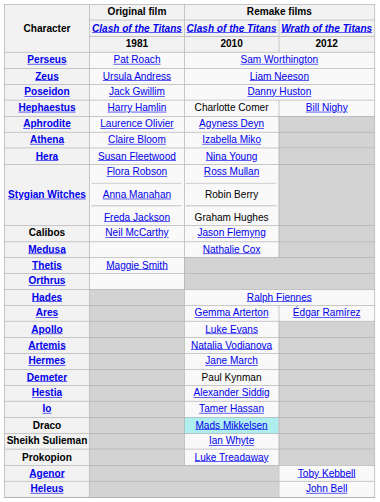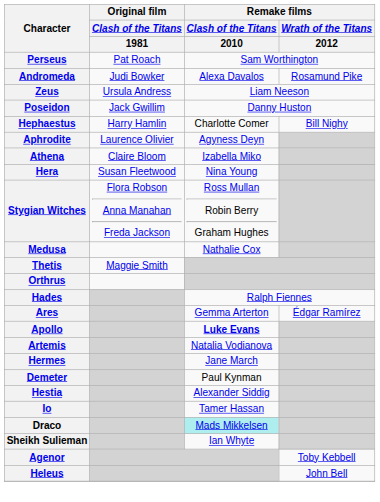 <table class="wikitable" style="text-align:center">
 <tr>
 <th rowspan="3">Character</th>
 <th>Original film</th>
 <th colspan="2">Remake films</th>
 </tr>
 <tr>
 <th><em><a href='#'>Clash of the Titans</a></em></th>
 <th><em><a href='#'>Clash of the Titans</a></em></th>
 <th><em><a href='#'>Wrath of the Titans</a></em></th>
 </tr>
 <tr>
 <th>1981</th>
 <th>2010</th>
 <th>2012</th>
 </tr>
 <tr>
 <th><a href='#'>Perseus</a></th>
 <td><a href='#'>Pat Roach</a></td>
 <td colspan="2"><a href='#'>Sam Worthington</a></td>
+</tr>
+<tr>
+<th><a href='#'>Andromeda</a></th>
+<td><a href='#'>Judi Bowker</a></td>
+<td><a href='#'>Alexa Davalos</a></td>
+<td><a href='#'>Rosamund Pike</a></td>
 </tr>
 <tr>
 <th><a href='#'>Zeus</a></th>
 <td><a href='#'>Ursula Andress</a></td>
 <td colspan="2"><a href='#'>Liam Neeson</a></td>
 </tr>
 <tr>
 <th><a href='#'>Poseidon</a></th>
 <td><a href='#'>Jack Gwillim</a></td>
 <td colspan="2"><a href='#'>Danny Huston</a></td>
 </tr>
 <tr>
 <th><a href='#'>Hephaestus</a></th>
 <td><a href='#'>Harry Hamlin</a></td>
 <td>Charlotte Comer</td>
 <td><a href='#'>Bill Nighy</a></td>
 </tr>
 <tr>
 <th><a href='#'>Aphrodite</a></th>
 <td><a href='#'>Laurence Olivier</a></td>
 <td><a href='#'>Agyness Deyn</a></td>
 <td style="background:lightgrey;"> </td>
 </tr>
 <tr>
 <th><a href='#'>Athena</a></th>
 <td><a href='#'>Claire Bloom</a></td>
 <td><a href='#'>Izabella Miko</a></td>
 <td style="background:lightgrey;"> </td>
 </tr>
 <tr>
 <th><a href='#'>Hera</a></th>
 <td><a href='#'>Susan Fleetwood</a></td>
 <td><a href='#'>Nina Young</a></td>
 <td style="background:lightgrey;"> </td>
 </tr>
 <tr>
 <th><a href='#'>Stygian Witches</a></th>
 <td><a href='#'>Flora Robson</a><hr><a href='#'>Anna Manahan</a><hr><a href='#'>Freda Jackson</a></td>
 <td><a href='#'>Ross Mullan</a><hr>Robin Berry<hr>Graham Hughes</td>
 <td style="background:lightgrey;"> </td>
 </tr>
 <tr>
-<th>Calibos</th>
-<td><a href='#'>Neil McCarthy</a></td>
-<td><a href='#'>Jason Flemyng</a></td>
-<td style="background:lightgrey;"> </td>
-</tr>
-<tr>
 <th><a href='#'>Medusa</a></th>
 <td></td>
 <td><a href='#'>Nathalie Cox</a></td>
 <td style="background:lightgrey;"> </td>
 </tr>
 <tr>
 <th><a href='#'>Thetis</a></th>
 <td><a href='#'>Maggie Smith</a></td>
 <td colspan="2" style="background:lightgrey;"> </td>
 </tr>
 <tr>
 <th><a href='#'>Orthrus</a></th>
 <td></td>
 <td colspan="2" style="background:lightgrey;"> </td>
 </tr>
 <tr>
 <th><a href='#'>Hades</a></th>
 <td style="background:lightgrey;"> </td>
 <td colspan="2"><a href='#'>Ralph Fiennes</a></td>
 </tr>
 <tr>
 <th><a href='#'>Ares</a></th>
 <td style="background:lightgrey;"> </td>
 <td><a href='#'>Gemma Arterton</a></td>
 <td><a href='#'>Édgar Ramírez</a></td>
 </tr>
 <tr>
 <th><a href='#'>Apollo</a></th>
 <td style="background:lightgrey;"> </td>
-<td><a href='#'>Luke Evans</a></td>
+<td><strong><a href='#'>Luke Evans</a></strong></td>
 <td style="background:lightgrey;"> </td>
 </tr>
 <tr>
 <th><a href='#'>Artemis</a></th>
 <td style="background:lightgrey;"> </td>
 <td><a href='#'>Natalia Vodianova</a></td>
 <td style="background:lightgrey;"> </td>
 </tr>
 <tr>
 <th><a href='#'>Hermes</a></th>
 <td style="background:lightgrey;"> </td>
 <td><a href='#'>Jane March</a></td>
 <td style="background:lightgrey;"> </td>
 </tr>
 <tr>
 <th><a href='#'>Demeter</a></th>
 <td style="background:lightgrey;"> </td>
 <td>Paul Kynman</td>
 <td style="background:lightgrey;"> </td>
 </tr>
 <tr>
 <th><a href='#'>Hestia</a></th>
 <td style="background:lightgrey;"> </td>
 <td><a href='#'>Alexander Siddig</a></td>
 <td style="background:lightgrey;"> </td>
 </tr>
 <tr>
 <th><a href='#'>Io</a></th>
 <td style="background:lightgrey;"> </td>
 <td><a href='#'>Tamer Hassan</a></td>
 <td style="background:lightgrey;"> </td>
 </tr>
 <tr>
 <th>Draco</th>
 <td style="background:lightgrey;"> </td>
 <td style="background: paleturquoise;"><a href='#'>Mads Mikkelsen</a></td>
 <td style="background:lightgrey;"> </td>
 </tr>
 <tr>
 <th>Sheikh Sulieman</th>
 <td style="background:lightgrey;"> </td>
 <td><a href='#'>Ian Whyte</a></td>
 <td style="background:lightgrey;"> </td>
 </tr>
 <tr>
-<th>Prokopion</th>
-<td style="background:lightgrey;"> </td>
-<td><a href='#'>Luke Treadaway</a></td>
-<td style="background:lightgrey;"> </td>
-</tr>
-<tr>
 <th><a href='#'>Agenor</a></th>
 <td colspan="2" style="background:lightgrey;"> </td>
 <td><a href='#'>Toby Kebbell</a></td>
 </tr>
 <tr>
 <th><a href='#'>Heleus</a></th>
 <td colspan="2" style="background:lightgrey;"> </td>
 <td><a href='#'>John Bell</a></td>
 </tr>
 <tr>
 </tr>
 </table>
